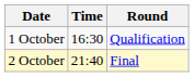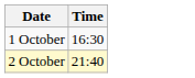 <table class="wikitable">
 <tr>
 <th>Date</th>
 <th>Time</th>
-<th>Round</th>
 </tr>
 <tr>
 <td>1 October</td>
 <td>16:30</td>
-<td><a href='#'>Qualification</a></td>
 </tr>
 <tr style=background:lemonchiffon>
 <td>2 October</td>
 <td>21:40</td>
-<td><a href='#'>Final</a></td>
 </tr>
 </table>
